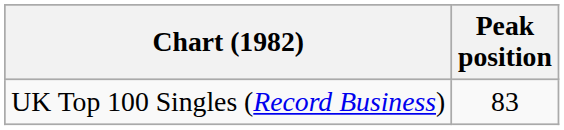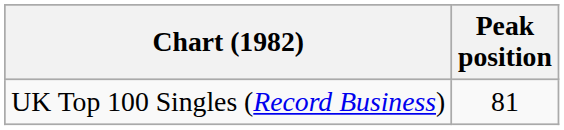 <table class="wikitable sortable">
 <tr>
 <th>Chart (1982)</th>
 <th>Peak<br>position</th>
 </tr>
 <tr>
 <td align="left">UK Top 100 Singles (<em><a href='#'>Record Business</a></em>)</td>
-<td style="text-align:center;">83</td>
+<td style="text-align:center;">81</td>
 </tr>
 </table>
